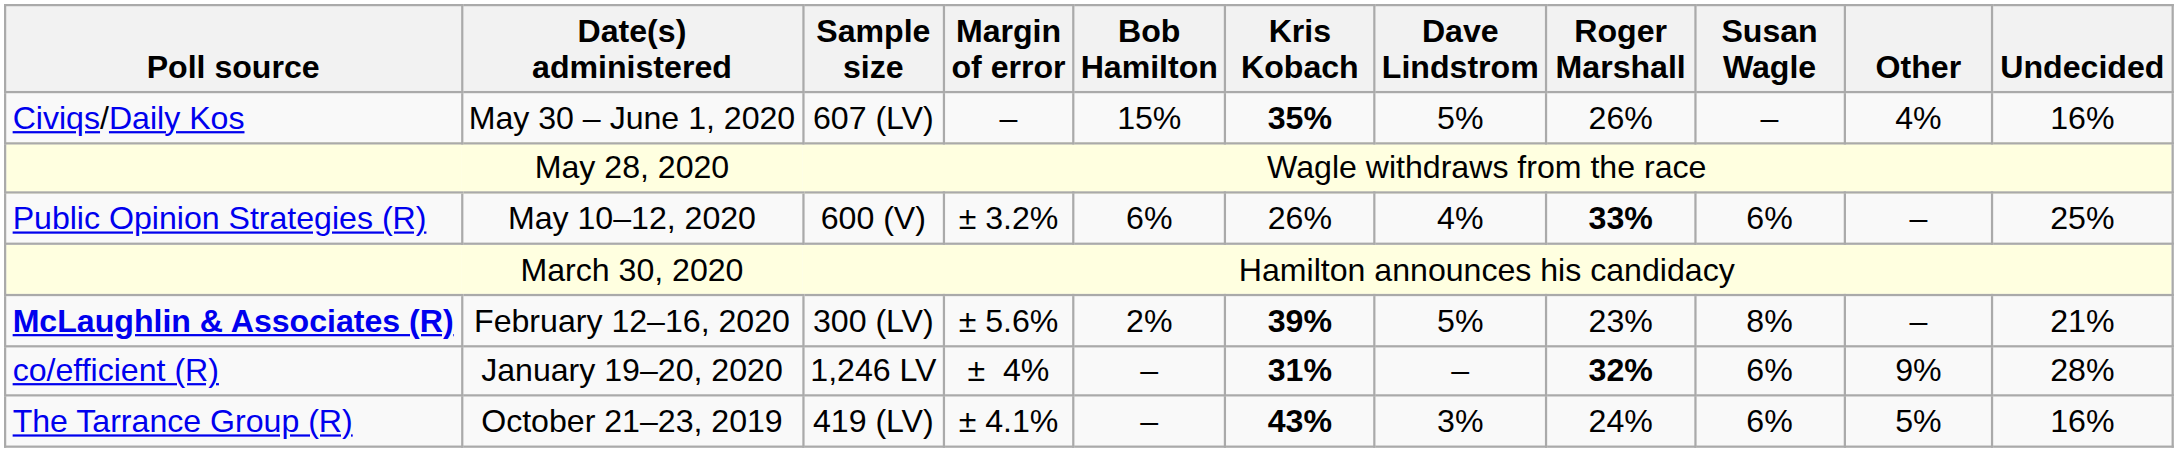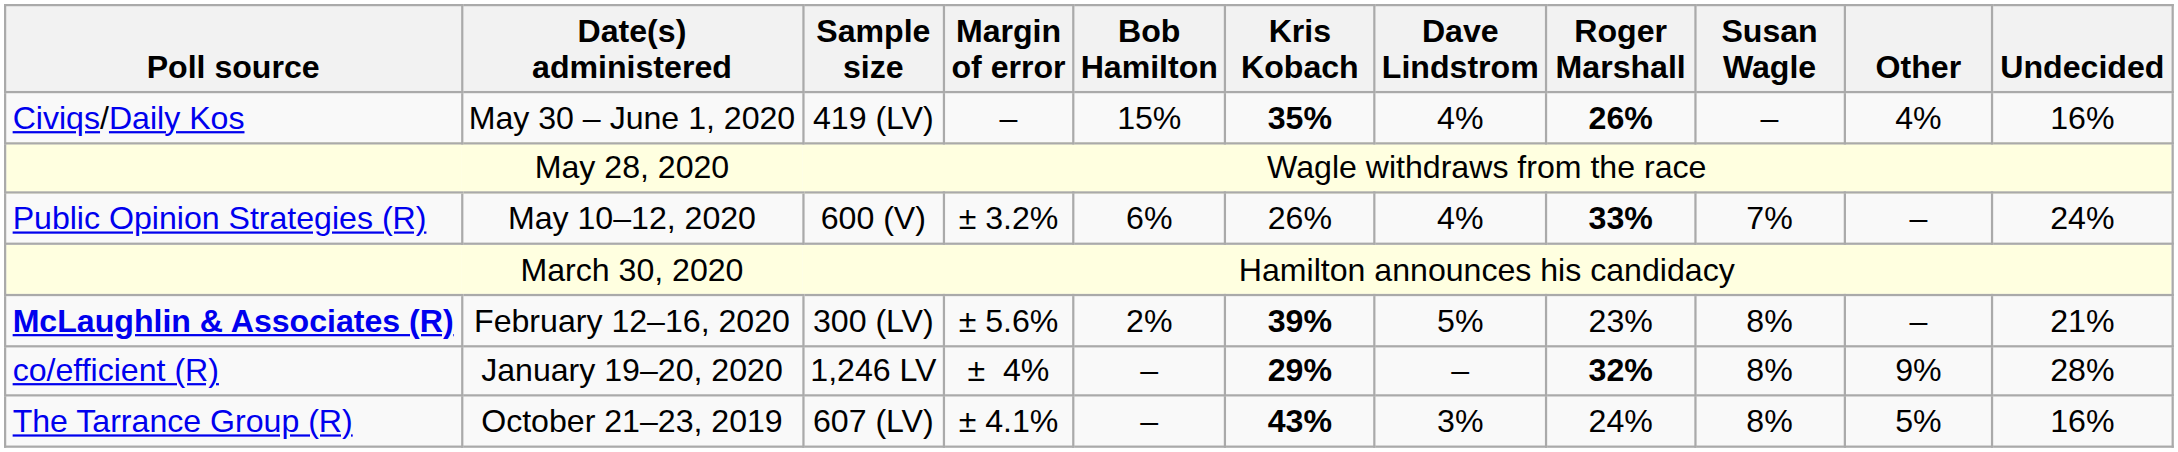 <table class="wikitable" style="font-size:90%;text-align:center;">
 <tr valign=bottom>
 <th>Poll source</th>
 <th>Date(s)<br>administered</th>
 <th>Sample<br>size</th>
 <th>Margin<br>of error</th>
 <th style="width:60px;">Bob<br>Hamilton</th>
 <th style="width:60px;">Kris<br>Kobach</th>
 <th style="width:60px;">Dave<br>Lindstrom</th>
 <th style="width:60px;">Roger<br>Marshall</th>
 <th style="width:60px;">Susan<br>Wagle</th>
 <th style="width:60px;">Other</th>
 <th>Undecided</th>
 </tr>
 <tr>
 <td style="text-align:left;"><a href='#'>Civiqs</a>/<a href='#'>Daily Kos</a></td>
 <td>May 30 – June 1, 2020</td>
-<td>607 (LV)</td>
+<td>419 (LV)</td>
 <td>–</td>
 <td>15%</td>
 <td><strong>35%</strong></td>
-<td>5%</td>
-<td>26%</td>
+<td>4%</td>
+<td><strong>26%</strong></td>
 <td>–</td>
 <td>4%</td>
 <td>16%</td>
 </tr>
 <tr style="background:lightyellow;">
 <td style="border-right-style:hidden;"></td>
 <td style="border-right-style:hidden;">May 28, 2020</td>
 <td colspan="10">Wagle withdraws from the race</td>
 </tr>
 <tr>
 <td style="text-align:left;"><a href='#'>Public Opinion Strategies (R)</a></td>
 <td>May 10–12, 2020</td>
 <td>600 (V)</td>
 <td>± 3.2%</td>
 <td>6%</td>
 <td>26%</td>
 <td>4%</td>
 <td><strong>33%</strong></td>
-<td>6%</td>
+<td>7%</td>
 <td>–</td>
-<td>25%</td>
+<td>24%</td>
 </tr>
 <tr style="background:lightyellow;">
 <td style="border-right-style:hidden;"></td>
 <td style="border-right-style:hidden;">March 30, 2020</td>
 <td colspan="10">Hamilton announces his candidacy</td>
 </tr>
 <tr>
 <td style="text-align:left;"><strong><a href='#'>McLaughlin & Associates (R)</a></strong></td>
 <td>February 12–16, 2020</td>
 <td>300 (LV)</td>
 <td>± 5.6%</td>
 <td>2%</td>
 <td><strong>39%</strong></td>
 <td>5%</td>
 <td>23%</td>
 <td>8%</td>
 <td>–</td>
 <td>21%</td>
 </tr>
 <tr>
 <td style="text-align:left;"><a href='#'>co/efficient (R)</a></td>
 <td>January 19–20, 2020</td>
 <td>1,246 LV</td>
 <td>±  4%</td>
 <td>–</td>
-<td><strong>31%</strong></td>
+<td><strong>29%</strong></td>
 <td>–</td>
 <td><strong>32%</strong></td>
-<td>6%</td>
+<td>8%</td>
 <td>9%</td>
 <td>28%</td>
 </tr>
 <tr>
 <td style="text-align:left;"><a href='#'>The Tarrance Group (R)</a></td>
 <td>October 21–23, 2019</td>
-<td>419 (LV)</td>
+<td>607 (LV)</td>
 <td>± 4.1%</td>
 <td>–</td>
 <td><strong>43%</strong></td>
 <td>3%</td>
 <td>24%</td>
-<td>6%</td>
+<td>8%</td>
 <td>5%</td>
 <td>16%</td>
 </tr>
 </table>
